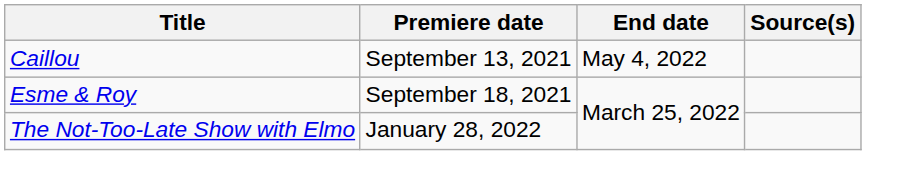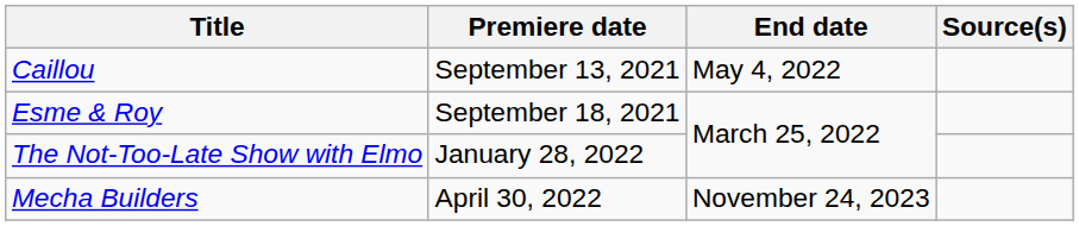 <table class="wikitable sortable">
 <tr>
 <th>Title</th>
 <th>Premiere date</th>
 <th>End date</th>
 <th>Source(s)</th>
 </tr>
 <tr>
 <td><em><a href='#'>Caillou</a></em></td>
 <td>September 13, 2021</td>
 <td>May 4, 2022</td>
 <td></td>
 </tr>
 <tr>
 <td><em><a href='#'>Esme & Roy</a></em></td>
 <td>September 18, 2021</td>
 <td rowspan=2>March 25, 2022</td>
 <td></td>
 </tr>
 <tr>
 <td><em><a href='#'>The Not-Too-Late Show with Elmo</a></em></td>
 <td>January 28, 2022</td>
 <td></td>
 </tr>
+<tr>
+<td><em><a href='#'>Mecha Builders</a></em></td>
+<td>April 30, 2022</td>
+<td>November 24, 2023</td>
+<td></td>
+</tr>
 </table>
